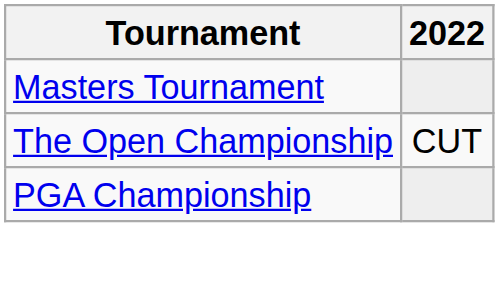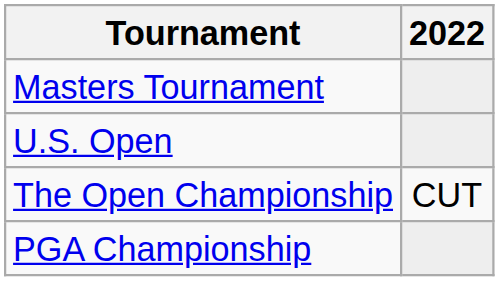 <table class="wikitable" style="font-size:95%;text-align:center;">
 <tr>
 <th>Tournament</th>
 <th>2022</th>
 </tr>
 <tr>
 <td align=left><a href='#'>Masters Tournament</a></td>
+<td style="background:#eeeeee;"></td>
+</tr>
+<tr>
+<td align=left><a href='#'>U.S. Open</a></td>
 <td style="background:#eeeeee;"></td>
 </tr>
 <tr>
 <td align=left><a href='#'>The Open Championship</a></td>
 <td>CUT</td>
 </tr>
 <tr>
 <td align=left><a href='#'>PGA Championship</a></td>
 <td style="background:#eeeeee;"></td>
 </tr>
 </table>
